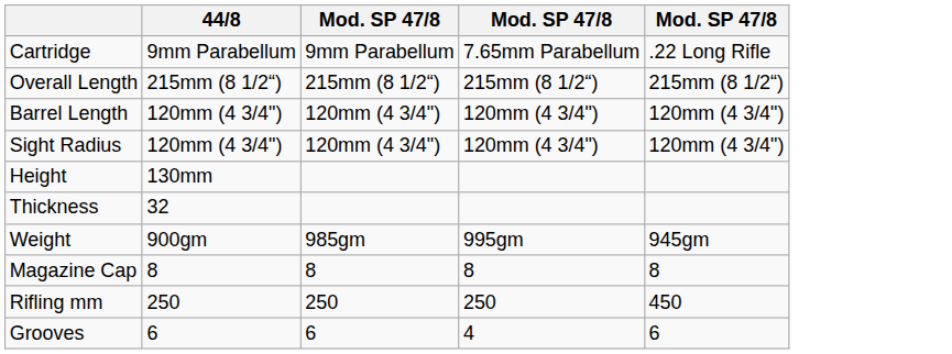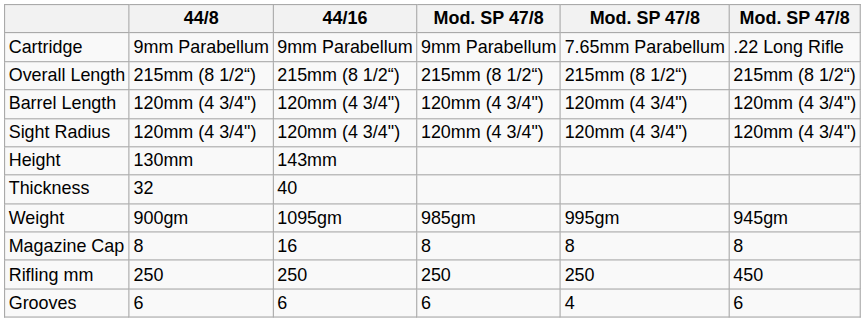 <table class="wikitable">
 <tr>
 <th></th>
 <th>44/8</th>
+<th>44/16</th>
 <th>Mod. SP 47/8</th>
 <th>Mod. SP 47/8</th>
 <th>Mod. SP 47/8</th>
 </tr>
 <tr>
 <td>Cartridge</td>
+<td>9mm Parabellum</td>
 <td>9mm Parabellum</td>
 <td>9mm Parabellum</td>
 <td>7.65mm Parabellum</td>
 <td>.22 Long Rifle</td>
 </tr>
 <tr>
 <td>Overall Length</td>
 <td>215mm (8 1/2“)</td>
 <td>215mm (8 1/2“)</td>
 <td>215mm (8 1/2“)</td>
 <td>215mm (8 1/2“)</td>
+<td>215mm (8 1/2“)</td>
 </tr>
 <tr>
 <td>Barrel Length</td>
+<td>120mm (4 3/4")</td>
 <td>120mm (4 3/4")</td>
 <td>120mm (4 3/4")</td>
 <td>120mm (4 3/4")</td>
 <td>120mm (4 3/4")</td>
 </tr>
 <tr>
 <td>Sight Radius</td>
 <td>120mm (4 3/4")</td>
 <td>120mm (4 3/4")</td>
 <td>120mm (4 3/4")</td>
 <td>120mm (4 3/4")</td>
+<td>120mm (4 3/4")</td>
 </tr>
 <tr>
 <td>Height</td>
 <td>130mm</td>
+<td>143mm</td>
 <td></td>
 <td></td>
 <td></td>
 </tr>
 <tr>
 <td>Thickness</td>
 <td>32</td>
+<td>40</td>
 <td></td>
 <td></td>
 <td></td>
 </tr>
 <tr>
 <td>Weight</td>
 <td>900gm</td>
+<td>1095gm</td>
 <td>985gm</td>
 <td>995gm</td>
 <td>945gm</td>
 </tr>
 <tr>
 <td>Magazine Cap</td>
 <td>8</td>
+<td>16</td>
 <td>8</td>
 <td>8</td>
 <td>8</td>
 </tr>
 <tr>
 <td>Rifling mm</td>
 <td>250</td>
 <td>250</td>
 <td>250</td>
+<td>250</td>
 <td>450</td>
 </tr>
 <tr>
 <td>Grooves</td>
 <td>6</td>
 <td>6</td>
+<td>6</td>
 <td>4</td>
 <td>6</td>
 </tr>
 </table>
